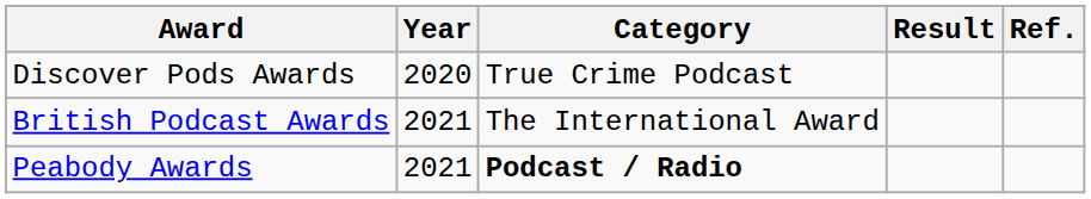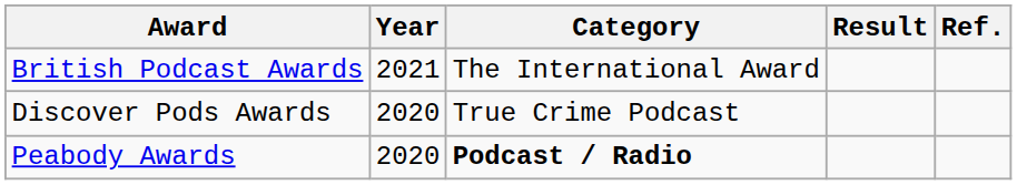 <table class="wikitable sortable">
 <tr>
 <th>Award</th>
 <th>Year</th>
 <th>Category</th>
 <th>Result</th>
 <th>Ref.</th>
 </tr>
 <tr>
+<td><a href='#'>British Podcast Awards</a></td>
+<td>2021</td>
+<td>The International Award</td>
+<td></td>
+<td></td>
+</tr>
+<tr>
 <td>Discover Pods Awards</td>
 <td>2020</td>
 <td>True Crime Podcast</td>
 <td></td>
 <td></td>
 </tr>
 <tr>
-<td><a href='#'>British Podcast Awards</a></td>
-<td>2021</td>
-<td>The International Award</td>
-<td></td>
-<td></td>
-</tr>
-<tr>
 <td><a href='#'>Peabody Awards</a></td>
-<td>2021</td>
+<td>2020</td>
 <td><strong>Podcast / Radio</strong></td>
 <td></td>
 <td></td>
 </tr>
 </table>
